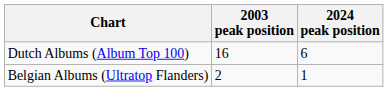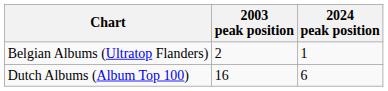 <table class="wikitable">
 <tr>
 <th>Chart</th>
 <th>2003<br>peak position</th>
 <th>2024<br>peak position</th>
 </tr>
 <tr>
+<td>Belgian Albums (<a href='#'>Ultratop</a> Flanders)</td>
+<td>2</td>
+<td>1</td>
+</tr>
+<tr>
 <td>Dutch Albums (<a href='#'>Album Top 100</a>)</td>
 <td>16</td>
 <td>6</td>
 </tr>
-<tr>
-<td>Belgian Albums (<a href='#'>Ultratop</a> Flanders)</td>
-<td>2</td>
-<td>1</td>
-</tr>
 </table>
